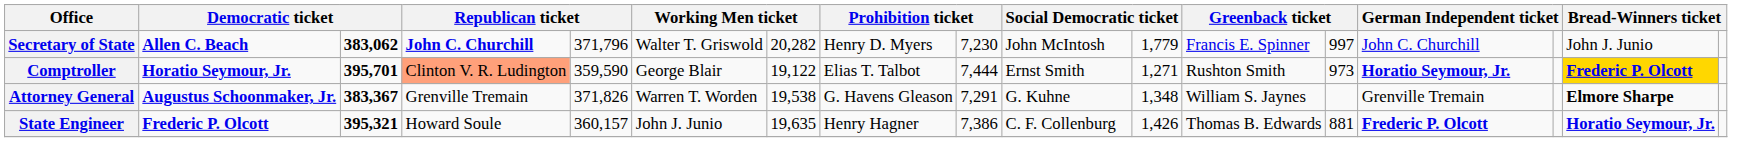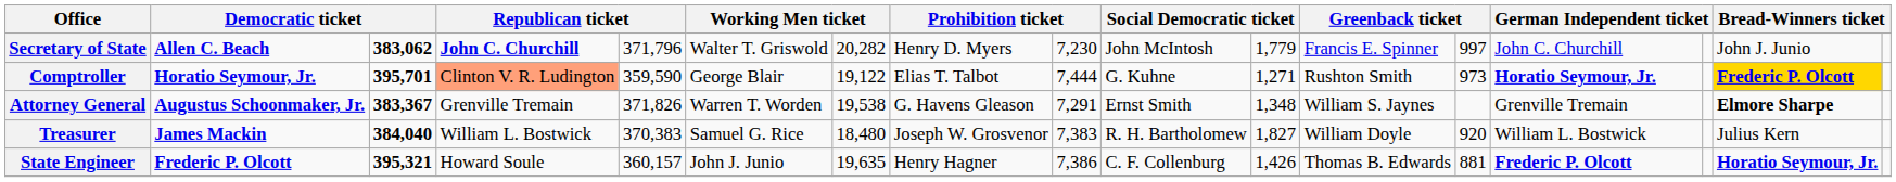 <table class=wikitable>
 <tr bgcolor=lightgrey>
 <th>Office</th>
 <th colspan="2" ><a href='#'>Democratic</a> ticket</th>
 <th colspan="2" ><a href='#'>Republican</a> ticket</th>
 <th colspan="2" >Working Men ticket</th>
 <th colspan="2" ><a href='#'>Prohibition</a> ticket</th>
 <th colspan="2" >Social Democratic ticket</th>
 <th colspan="2" ><a href='#'>Greenback</a> ticket</th>
 <th colspan="2" >German Independent ticket</th>
 <th colspan="2" >Bread-Winners ticket</th>
 </tr>
 <tr>
 <th><a href='#'>Secretary of State</a></th>
 <td><strong><a href='#'>Allen C. Beach</a></strong></td>
 <td align="right"><strong>383,062</strong></td>
 <td><strong><a href='#'>John C. Churchill</a></strong></td>
 <td align="right">371,796</td>
 <td>Walter T. Griswold</td>
 <td align="right">20,282</td>
 <td>Henry D. Myers</td>
 <td align="right">7,230</td>
 <td>John McIntosh</td>
 <td align="right">1,779</td>
 <td><a href='#'>Francis E. Spinner</a></td>
 <td align="right">997</td>
 <td><a href='#'>John C. Churchill</a></td>
 <td align="right"></td>
 <td>John J. Junio</td>
 <td align="right"></td>
 </tr>
 <tr>
 <th><a href='#'>Comptroller</a></th>
 <td><strong><a href='#'>Horatio Seymour, Jr.</a></strong></td>
 <td align="right"><strong>395,701</strong></td>
 <td style="background: lightsalmon;">Clinton V. R. Ludington</td>
 <td align="right">359,590</td>
 <td>George Blair</td>
 <td align="right">19,122</td>
 <td>Elias T. Talbot</td>
 <td align="right">7,444</td>
-<td>Ernst Smith</td>
+<td>G. Kuhne</td>
 <td align="right">1,271</td>
 <td>Rushton Smith</td>
 <td align="right">973</td>
 <td><strong><a href='#'>Horatio Seymour, Jr.</a></strong></td>
 <td align="right"></td>
 <td style="background: gold;"><strong><a href='#'>Frederic P. Olcott</a></strong></td>
 <td align="right"></td>
 </tr>
 <tr>
 <th><a href='#'>Attorney General</a></th>
 <td><strong><a href='#'>Augustus Schoonmaker, Jr.</a></strong></td>
 <td align="right"><strong>383,367</strong></td>
 <td>Grenville Tremain</td>
 <td align="right">371,826</td>
 <td>Warren T. Worden</td>
 <td align="right">19,538</td>
 <td>G. Havens Gleason</td>
 <td align="right">7,291</td>
-<td>G. Kuhne</td>
+<td>Ernst Smith</td>
 <td align="right">1,348</td>
 <td>William S. Jaynes</td>
 <td align="right"></td>
 <td>Grenville Tremain</td>
 <td align="right"></td>
 <td><strong>Elmore Sharpe</strong></td>
+<td align="right"></td>
+</tr>
+<tr>
+<th><a href='#'>Treasurer</a></th>
+<td><strong><a href='#'>James Mackin</a></strong></td>
+<td align="right"><strong>384,040</strong></td>
+<td>William L. Bostwick</td>
+<td align="right">370,383</td>
+<td>Samuel G. Rice</td>
+<td align="right">18,480</td>
+<td>Joseph W. Grosvenor</td>
+<td align="right">7,383</td>
+<td>R. H. Bartholomew</td>
+<td align="right">1,827</td>
+<td>William Doyle</td>
+<td align="right">920</td>
+<td>William L. Bostwick</td>
+<td align="right"></td>
+<td>Julius Kern</td>
 <td align="right"></td>
 </tr>
 <tr>
 <th><a href='#'>State Engineer</a></th>
 <td><strong><a href='#'>Frederic P. Olcott</a></strong></td>
 <td align="right"><strong>395,321</strong></td>
 <td>Howard Soule</td>
 <td align="right">360,157</td>
 <td>John J. Junio</td>
 <td align="right">19,635</td>
 <td>Henry Hagner</td>
 <td align="right">7,386</td>
 <td>C. F. Collenburg</td>
 <td align="right">1,426</td>
 <td>Thomas B. Edwards</td>
 <td align="right">881</td>
 <td><strong><a href='#'>Frederic P. Olcott</a></strong></td>
 <td align="right"></td>
 <td><strong><a href='#'>Horatio Seymour, Jr.</a></strong></td>
 <td align="right"></td>
 </tr>
 <tr>
 </tr>
 </table>
